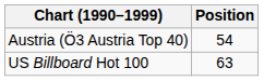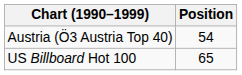 <table class="wikitable">
 <tr>
 <th>Chart (1990–1999)</th>
 <th>Position</th>
 </tr>
 <tr>
 <td>Austria (Ö3 Austria Top 40)</td>
 <td align="center">54</td>
 </tr>
 <tr>
 <td>US <em>Billboard</em> Hot 100</td>
-<td align="center">63</td>
+<td align="center">65</td>
 </tr>
 </table>
